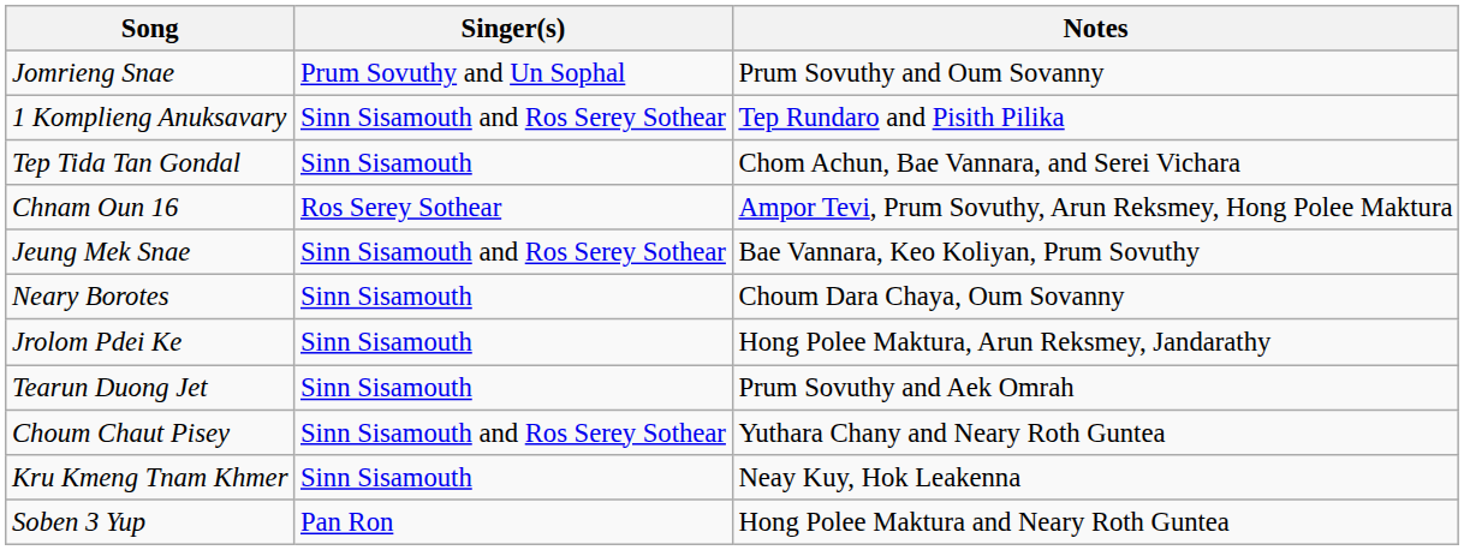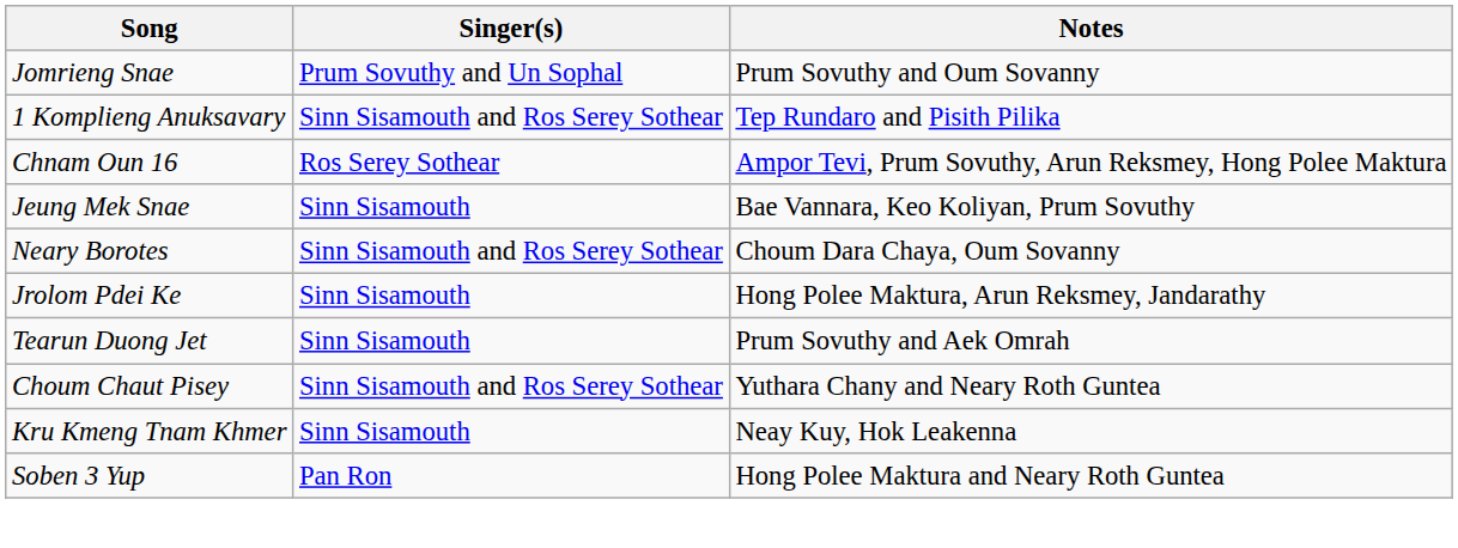 <table class="wikitable" style="font-size:95%;">
 <tr>
 <th>Song</th>
 <th>Singer(s)</th>
 <th>Notes</th>
 </tr>
 <tr>
 <td><em>Jomrieng Snae</em></td>
 <td><a href='#'>Prum Sovuthy</a> and <a href='#'>Un Sophal</a></td>
 <td>Prum Sovuthy and Oum Sovanny</td>
 </tr>
 <tr>
 <td><em>1 Komplieng Anuksavary</em></td>
 <td><a href='#'>Sinn Sisamouth</a> and <a href='#'>Ros Serey Sothear</a></td>
 <td><a href='#'>Tep Rundaro</a> and <a href='#'>Pisith Pilika</a></td>
 </tr>
 <tr>
-<td><em>Tep Tida Tan Gondal</em></td>
-<td><a href='#'>Sinn Sisamouth</a></td>
-<td>Chom Achun, Bae Vannara, and Serei Vichara</td>
-</tr>
-<tr>
 <td><em>Chnam Oun 16</em></td>
 <td><a href='#'>Ros Serey Sothear</a></td>
 <td><a href='#'>Ampor Tevi</a>, Prum Sovuthy, Arun Reksmey, Hong Polee Maktura</td>
 </tr>
 <tr>
 <td><em>Jeung Mek Snae</em></td>
-<td><a href='#'>Sinn Sisamouth</a> and <a href='#'>Ros Serey Sothear</a></td>
+<td><a href='#'>Sinn Sisamouth</a></td>
 <td>Bae Vannara, Keo Koliyan, Prum Sovuthy</td>
 </tr>
 <tr>
 <td><em>Neary Borotes</em></td>
-<td><a href='#'>Sinn Sisamouth</a></td>
+<td><a href='#'>Sinn Sisamouth</a> and <a href='#'>Ros Serey Sothear</a></td>
 <td>Choum Dara Chaya, Oum Sovanny</td>
 </tr>
 <tr>
 <td><em>Jrolom Pdei Ke</em></td>
 <td><a href='#'>Sinn Sisamouth</a></td>
 <td>Hong Polee Maktura, Arun Reksmey, Jandarathy</td>
 </tr>
 <tr>
 <td><em>Tearun Duong Jet</em></td>
 <td><a href='#'>Sinn Sisamouth</a></td>
 <td>Prum Sovuthy and Aek Omrah</td>
 </tr>
 <tr>
 <td><em>Choum Chaut Pisey</em></td>
 <td><a href='#'>Sinn Sisamouth</a> and <a href='#'>Ros Serey Sothear</a></td>
 <td>Yuthara Chany and Neary Roth Guntea</td>
 </tr>
 <tr>
 <td><em>Kru Kmeng Tnam Khmer</em></td>
 <td><a href='#'>Sinn Sisamouth</a></td>
 <td>Neay Kuy, Hok Leakenna</td>
 </tr>
 <tr>
 <td><em>Soben 3 Yup</em></td>
 <td><a href='#'>Pan Ron</a></td>
 <td>Hong Polee Maktura and Neary Roth Guntea</td>
 </tr>
 </table>
